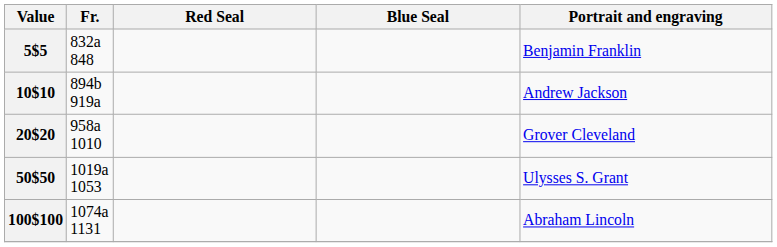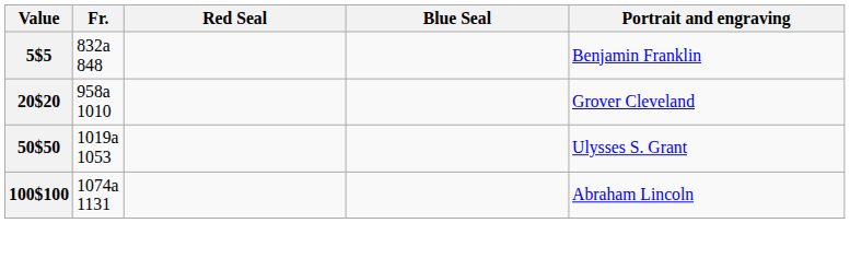 <table class="wikitable">
 <tr>
 <th scope="col" style="width:30px;">Value</th>
 <th scope="col" style="width:40px; ">Fr.</th>
 <th scope="col" style="width:200px;">Red Seal</th>
 <th scope="col" style="width:200px;">Blue Seal</th>
 <th scope="col" style="width:250px;">Portrait and engraving</th>
 </tr>
 <tr>
 <th scope="row"><span>5</span>$5</th>
 <td>832a<br>848</td>
 <td></td>
 <td></td>
 <td><a href='#'>Benjamin Franklin</a></td>
-</tr>
-<tr>
-<th scope="row"><span>10</span>$10</th>
-<td>894b<br>919a</td>
-<td></td>
-<td></td>
-<td><a href='#'>Andrew Jackson</a></td>
 </tr>
 <tr>
 <th scope="row"><span>20</span>$20</th>
 <td>958a<br>1010</td>
 <td></td>
 <td></td>
 <td><a href='#'>Grover Cleveland</a></td>
 </tr>
 <tr>
 <th scope="row"><span>50</span>$50</th>
 <td>1019a<br>1053</td>
 <td></td>
 <td></td>
 <td><a href='#'>Ulysses S. Grant</a></td>
 </tr>
 <tr>
 <th scope="row"><span>100</span>$100</th>
 <td>1074a<br>1131</td>
 <td></td>
 <td></td>
 <td><a href='#'>Abraham Lincoln</a></td>
 </tr>
 <tr>
 </tr>
 </table>
